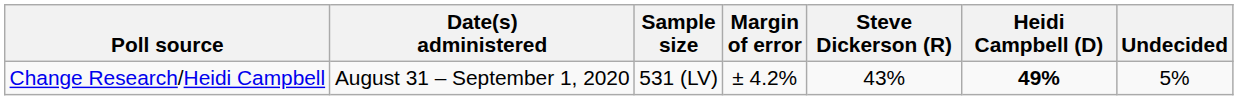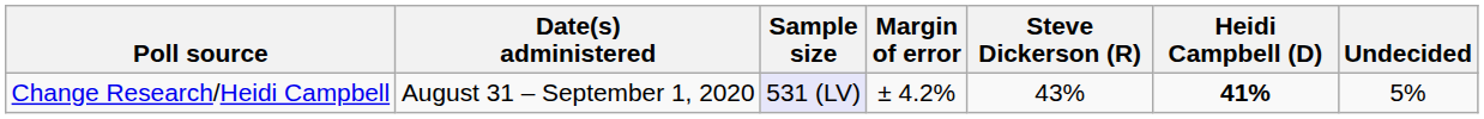 <table class="wikitable" style="font-size:90%;text-align:center;">
 <tr valign=bottom>
 <th>Poll source</th>
 <th>Date(s)<br>administered</th>
 <th>Sample<br>size</th>
 <th>Margin<br>of error</th>
 <th style="width:100px;">Steve Dickerson (R)</th>
 <th style="width:100px;">Heidi Campbell (D)</th>
 <th>Undecided</th>
 </tr>
 <tr>
 <td style="text-align:left;"><a href='#'>Change Research</a>/<a href='#'>Heidi Campbell</a></td>
 <td>August 31 – September 1, 2020</td>
-<td>531 (LV)</td>
+<td style="background: lavender;">531 (LV)</td>
 <td>± 4.2%</td>
 <td>43%</td>
-<td><strong>49%</strong></td>
+<td><strong>41%</strong></td>
 <td>5%</td>
 </tr>
 </table>
